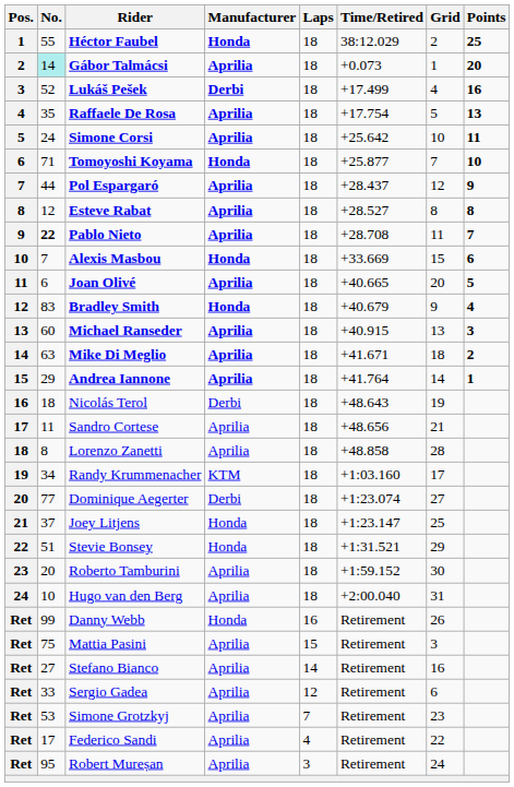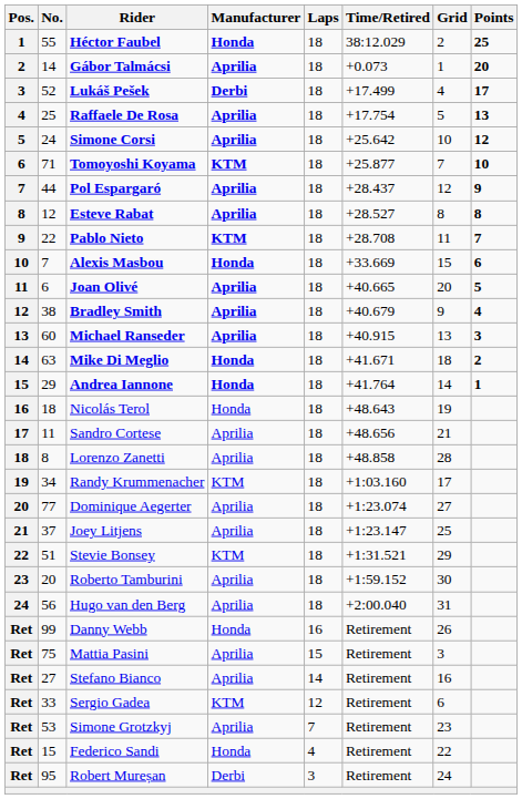 <table class="wikitable" style="font-size: 95%;">
 <tr>
 <th>Pos.</th>
 <th>No.</th>
 <th>Rider</th>
 <th>Manufacturer</th>
 <th>Laps</th>
 <th>Time/Retired</th>
 <th>Grid</th>
 <th>Points</th>
 </tr>
 <tr>
 <th>1</th>
 <td>55</td>
 <td> <strong><a href='#'>Héctor Faubel</a></strong></td>
 <td><strong><a href='#'>Honda</a></strong></td>
 <td>18</td>
 <td>38:12.029</td>
 <td>2</td>
 <td><strong>25</strong></td>
 </tr>
 <tr>
 <th>2</th>
-<td style="background: paleturquoise;">14</td>
+<td>14</td>
 <td> <strong><a href='#'>Gábor Talmácsi</a></strong></td>
 <td><strong><a href='#'>Aprilia</a></strong></td>
 <td>18</td>
 <td>+0.073</td>
 <td>1</td>
 <td><strong>20</strong></td>
 </tr>
 <tr>
 <th>3</th>
 <td>52</td>
 <td> <strong><a href='#'>Lukáš Pešek</a></strong></td>
 <td><strong><a href='#'>Derbi</a></strong></td>
 <td>18</td>
 <td>+17.499</td>
 <td>4</td>
-<td><strong>16</strong></td>
+<td><strong>17</strong></td>
 </tr>
 <tr>
 <th>4</th>
-<td>35</td>
+<td>25</td>
 <td> <strong><a href='#'>Raffaele De Rosa</a></strong></td>
 <td><strong><a href='#'>Aprilia</a></strong></td>
 <td>18</td>
 <td>+17.754</td>
 <td>5</td>
 <td><strong>13</strong></td>
 </tr>
 <tr>
 <th>5</th>
 <td>24</td>
 <td> <strong><a href='#'>Simone Corsi</a></strong></td>
 <td><strong><a href='#'>Aprilia</a></strong></td>
 <td>18</td>
 <td>+25.642</td>
 <td>10</td>
-<td><strong>11</strong></td>
+<td><strong>12</strong></td>
 </tr>
 <tr>
 <th>6</th>
 <td>71</td>
 <td> <strong><a href='#'>Tomoyoshi Koyama</a></strong></td>
-<td><strong><a href='#'>Honda</a></strong></td>
+<td><strong><a href='#'>KTM</a></strong></td>
 <td>18</td>
 <td>+25.877</td>
 <td>7</td>
 <td><strong>10</strong></td>
 </tr>
 <tr>
 <th>7</th>
 <td>44</td>
 <td> <strong><a href='#'>Pol Espargaró</a></strong></td>
 <td><strong><a href='#'>Aprilia</a></strong></td>
 <td>18</td>
 <td>+28.437</td>
 <td>12</td>
 <td><strong>9</strong></td>
 </tr>
 <tr>
 <th>8</th>
 <td>12</td>
 <td> <strong><a href='#'>Esteve Rabat</a></strong></td>
 <td><strong><a href='#'>Aprilia</a></strong></td>
 <td>18</td>
 <td>+28.527</td>
 <td>8</td>
 <td><strong>8</strong></td>
 </tr>
 <tr>
 <th>9</th>
-<td><strong>22</strong></td>
+<td>22</td>
 <td> <strong><a href='#'>Pablo Nieto</a></strong></td>
-<td><strong><a href='#'>Aprilia</a></strong></td>
+<td><strong><a href='#'>KTM</a></strong></td>
 <td>18</td>
 <td>+28.708</td>
 <td>11</td>
 <td><strong>7</strong></td>
 </tr>
 <tr>
 <th>10</th>
 <td>7</td>
 <td> <strong><a href='#'>Alexis Masbou</a></strong></td>
 <td><strong><a href='#'>Honda</a></strong></td>
 <td>18</td>
 <td>+33.669</td>
 <td>15</td>
 <td><strong>6</strong></td>
 </tr>
 <tr>
 <th>11</th>
 <td>6</td>
 <td> <strong><a href='#'>Joan Olivé</a></strong></td>
 <td><strong><a href='#'>Aprilia</a></strong></td>
 <td>18</td>
 <td>+40.665</td>
 <td>20</td>
 <td><strong>5</strong></td>
 </tr>
 <tr>
 <th>12</th>
-<td>83</td>
+<td>38</td>
 <td> <strong><a href='#'>Bradley Smith</a></strong></td>
-<td><strong><a href='#'>Honda</a></strong></td>
+<td><strong><a href='#'>Aprilia</a></strong></td>
 <td>18</td>
 <td>+40.679</td>
 <td>9</td>
 <td><strong>4</strong></td>
 </tr>
 <tr>
 <th>13</th>
 <td>60</td>
 <td> <strong><a href='#'>Michael Ranseder</a></strong></td>
 <td><strong><a href='#'>Aprilia</a></strong></td>
 <td>18</td>
 <td>+40.915</td>
 <td>13</td>
 <td><strong>3</strong></td>
 </tr>
 <tr>
 <th>14</th>
 <td>63</td>
 <td> <strong><a href='#'>Mike Di Meglio</a></strong></td>
-<td><strong><a href='#'>Aprilia</a></strong></td>
+<td><strong><a href='#'>Honda</a></strong></td>
 <td>18</td>
 <td>+41.671</td>
 <td>18</td>
 <td><strong>2</strong></td>
 </tr>
 <tr>
 <th>15</th>
 <td>29</td>
 <td> <strong><a href='#'>Andrea Iannone</a></strong></td>
-<td><strong><a href='#'>Aprilia</a></strong></td>
+<td><strong><a href='#'>Honda</a></strong></td>
 <td>18</td>
 <td>+41.764</td>
 <td>14</td>
 <td><strong>1</strong></td>
 </tr>
 <tr>
 <th>16</th>
 <td>18</td>
 <td> <a href='#'>Nicolás Terol</a></td>
-<td><a href='#'>Derbi</a></td>
+<td><a href='#'>Honda</a></td>
 <td>18</td>
 <td>+48.643</td>
 <td>19</td>
 <td></td>
 </tr>
 <tr>
 <th>17</th>
 <td>11</td>
 <td> <a href='#'>Sandro Cortese</a></td>
 <td><a href='#'>Aprilia</a></td>
 <td>18</td>
 <td>+48.656</td>
 <td>21</td>
 <td></td>
 </tr>
 <tr>
 <th>18</th>
 <td>8</td>
 <td> <a href='#'>Lorenzo Zanetti</a></td>
 <td><a href='#'>Aprilia</a></td>
 <td>18</td>
 <td>+48.858</td>
 <td>28</td>
 <td></td>
 </tr>
 <tr>
 <th>19</th>
 <td>34</td>
 <td> <a href='#'>Randy Krummenacher</a></td>
 <td><a href='#'>KTM</a></td>
 <td>18</td>
 <td>+1:03.160</td>
 <td>17</td>
 <td></td>
 </tr>
 <tr>
 <th>20</th>
 <td>77</td>
 <td> <a href='#'>Dominique Aegerter</a></td>
-<td><a href='#'>Derbi</a></td>
+<td><a href='#'>Aprilia</a></td>
 <td>18</td>
 <td>+1:23.074</td>
 <td>27</td>
 <td></td>
 </tr>
 <tr>
 <th>21</th>
 <td>37</td>
 <td> <a href='#'>Joey Litjens</a></td>
-<td><a href='#'>Honda</a></td>
+<td><a href='#'>Aprilia</a></td>
 <td>18</td>
 <td>+1:23.147</td>
 <td>25</td>
 <td></td>
 </tr>
 <tr>
 <th>22</th>
 <td>51</td>
 <td> <a href='#'>Stevie Bonsey</a></td>
-<td><a href='#'>Honda</a></td>
+<td><a href='#'>KTM</a></td>
 <td>18</td>
 <td>+1:31.521</td>
 <td>29</td>
 <td></td>
 </tr>
 <tr>
 <th>23</th>
 <td>20</td>
 <td> <a href='#'>Roberto Tamburini</a></td>
 <td><a href='#'>Aprilia</a></td>
 <td>18</td>
 <td>+1:59.152</td>
 <td>30</td>
 <td></td>
 </tr>
 <tr>
 <th>24</th>
-<td>10</td>
+<td>56</td>
 <td> <a href='#'>Hugo van den Berg</a></td>
 <td><a href='#'>Aprilia</a></td>
 <td>18</td>
 <td>+2:00.040</td>
 <td>31</td>
 <td></td>
 </tr>
 <tr>
 <th>Ret</th>
 <td>99</td>
 <td> <a href='#'>Danny Webb</a></td>
 <td><a href='#'>Honda</a></td>
 <td>16</td>
 <td>Retirement</td>
 <td>26</td>
 <td></td>
 </tr>
 <tr>
 <th>Ret</th>
 <td>75</td>
 <td> <a href='#'>Mattia Pasini</a></td>
 <td><a href='#'>Aprilia</a></td>
 <td>15</td>
 <td>Retirement</td>
 <td>3</td>
 <td></td>
 </tr>
 <tr>
 <th>Ret</th>
 <td>27</td>
 <td> <a href='#'>Stefano Bianco</a></td>
 <td><a href='#'>Aprilia</a></td>
 <td>14</td>
 <td>Retirement</td>
 <td>16</td>
 <td></td>
 </tr>
 <tr>
 <th>Ret</th>
 <td>33</td>
 <td> <a href='#'>Sergio Gadea</a></td>
-<td><a href='#'>Aprilia</a></td>
+<td><a href='#'>KTM</a></td>
 <td>12</td>
 <td>Retirement</td>
 <td>6</td>
 <td></td>
 </tr>
 <tr>
 <th>Ret</th>
 <td>53</td>
 <td> <a href='#'>Simone Grotzkyj</a></td>
 <td><a href='#'>Aprilia</a></td>
 <td>7</td>
 <td>Retirement</td>
 <td>23</td>
 <td></td>
 </tr>
 <tr>
 <th>Ret</th>
-<td>17</td>
+<td>15</td>
 <td> <a href='#'>Federico Sandi</a></td>
-<td><a href='#'>Aprilia</a></td>
+<td><a href='#'>Honda</a></td>
 <td>4</td>
 <td>Retirement</td>
 <td>22</td>
 <td></td>
 </tr>
 <tr>
 <th>Ret</th>
 <td>95</td>
 <td> <a href='#'>Robert Mureșan</a></td>
-<td><a href='#'>Aprilia</a></td>
+<td><a href='#'>Derbi</a></td>
 <td>3</td>
 <td>Retirement</td>
 <td>24</td>
 <td></td>
 </tr>
 <tr>
 <th colspan=8></th>
 </tr>
 </table>
